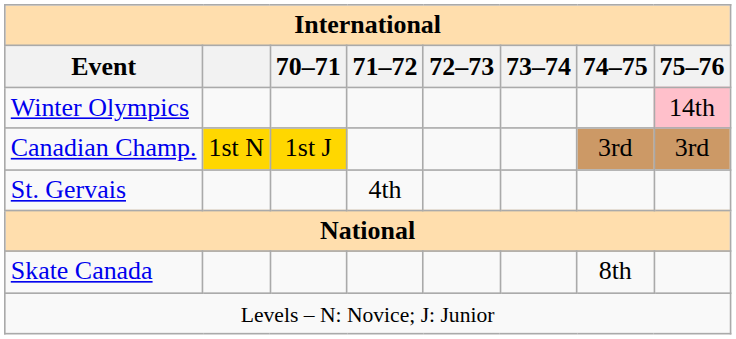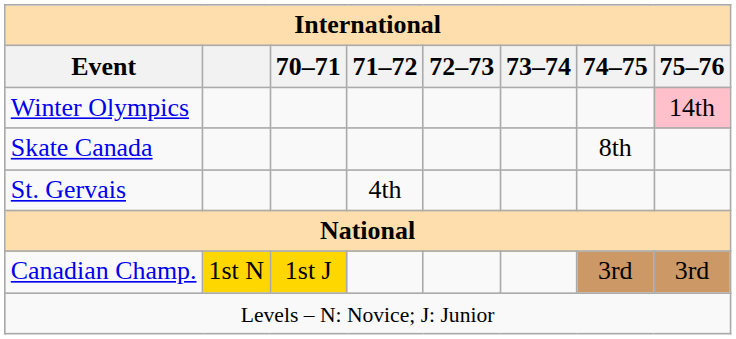 <table class="wikitable" style="text-align:center">
 <tr>
 <th style="background-color: #ffdead; " colspan=8 align=center>International</th>
 </tr>
 <tr>
 <th>Event</th>
 <th></th>
 <th>70–71</th>
 <th>71–72</th>
 <th>72–73</th>
 <th>73–74</th>
 <th>74–75</th>
 <th>75–76</th>
 </tr>
 <tr>
 <td align=left><a href='#'>Winter Olympics</a></td>
 <td></td>
 <td></td>
 <td></td>
 <td></td>
 <td></td>
 <td></td>
 <td style="background: pink;">14th</td>
 </tr>
 <tr>
-<td align=left><a href='#'>Canadian Champ.</a></td>
-<td bgcolor=gold>1st N</td>
-<td bgcolor=gold>1st J</td>
+<td align=left><a href='#'>Skate Canada</a></td>
 <td></td>
 <td></td>
 <td></td>
-<td bgcolor=cc9966>3rd</td>
-<td bgcolor=cc9966>3rd</td>
+<td></td>
+<td></td>
+<td>8th</td>
+<td></td>
 </tr>
 <tr>
 <td align=left><a href='#'>St. Gervais</a></td>
 <td></td>
 <td></td>
 <td>4th</td>
 <td></td>
 <td></td>
 <td></td>
 <td></td>
 </tr>
 <tr>
 <th style="background-color: #ffdead; " colspan=8 align=center>National</th>
 </tr>
 <tr>
-<td align=left><a href='#'>Skate Canada</a></td>
+<td align=left><a href='#'>Canadian Champ.</a></td>
+<td bgcolor=gold>1st N</td>
+<td bgcolor=gold>1st J</td>
 <td></td>
 <td></td>
 <td></td>
-<td></td>
-<td></td>
-<td>8th</td>
-<td></td>
+<td bgcolor=cc9966>3rd</td>
+<td bgcolor=cc9966>3rd</td>
 </tr>
 <tr>
 <td colspan=8 align=center><small> Levels – N: Novice; J: Junior </small></td>
 </tr>
 </table>
